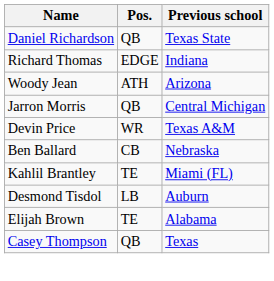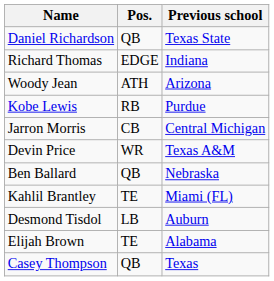 <table class="wikitable sortable">
 <tr>
 <th>Name</th>
 <th>Pos.</th>
 <th class="unsortable">Previous school</th>
 </tr>
 <tr>
 <td><a href='#'>Daniel Richardson</a></td>
 <td>QB</td>
 <td><a href='#'>Texas State</a></td>
 </tr>
 <tr>
 <td>Richard Thomas</td>
 <td>EDGE</td>
 <td><a href='#'>Indiana</a></td>
 </tr>
 <tr>
 <td>Woody Jean</td>
 <td>ATH</td>
 <td><a href='#'>Arizona</a></td>
 </tr>
 <tr>
+<td><a href='#'>Kobe Lewis</a></td>
+<td>RB</td>
+<td><a href='#'>Purdue</a></td>
+</tr>
+<tr>
 <td>Jarron Morris</td>
-<td>QB</td>
+<td>CB</td>
 <td><a href='#'>Central Michigan</a></td>
 </tr>
 <tr>
 <td>Devin Price</td>
 <td>WR</td>
 <td><a href='#'>Texas A&M</a></td>
 </tr>
 <tr>
 <td>Ben Ballard</td>
-<td>CB</td>
+<td>QB</td>
 <td><a href='#'>Nebraska</a></td>
 </tr>
 <tr>
 <td>Kahlil Brantley</td>
 <td>TE</td>
 <td><a href='#'>Miami (FL)</a></td>
 </tr>
 <tr>
 <td>Desmond Tisdol</td>
 <td>LB</td>
 <td><a href='#'>Auburn</a></td>
 </tr>
 <tr>
 <td>Elijah Brown</td>
 <td>TE</td>
 <td><a href='#'>Alabama</a></td>
 </tr>
 <tr>
 <td><a href='#'>Casey Thompson</a></td>
 <td>QB</td>
 <td><a href='#'>Texas</a></td>
 </tr>
 </table>
